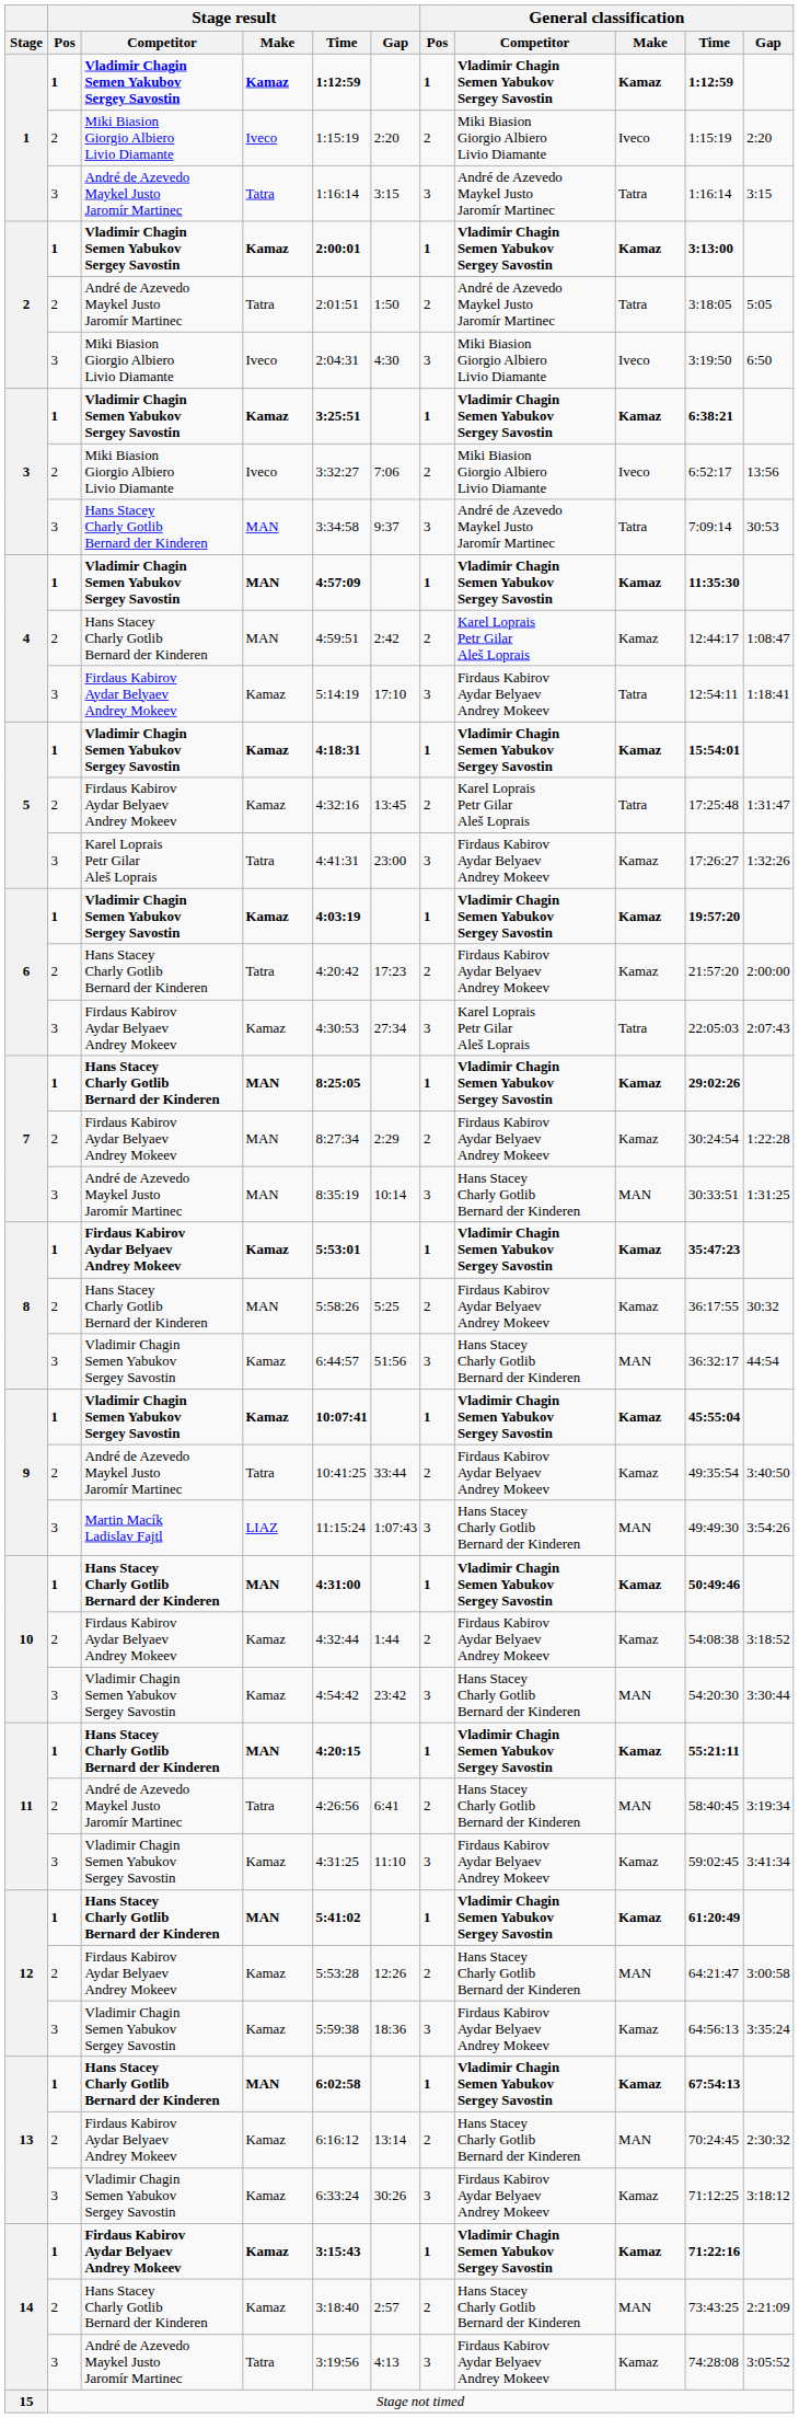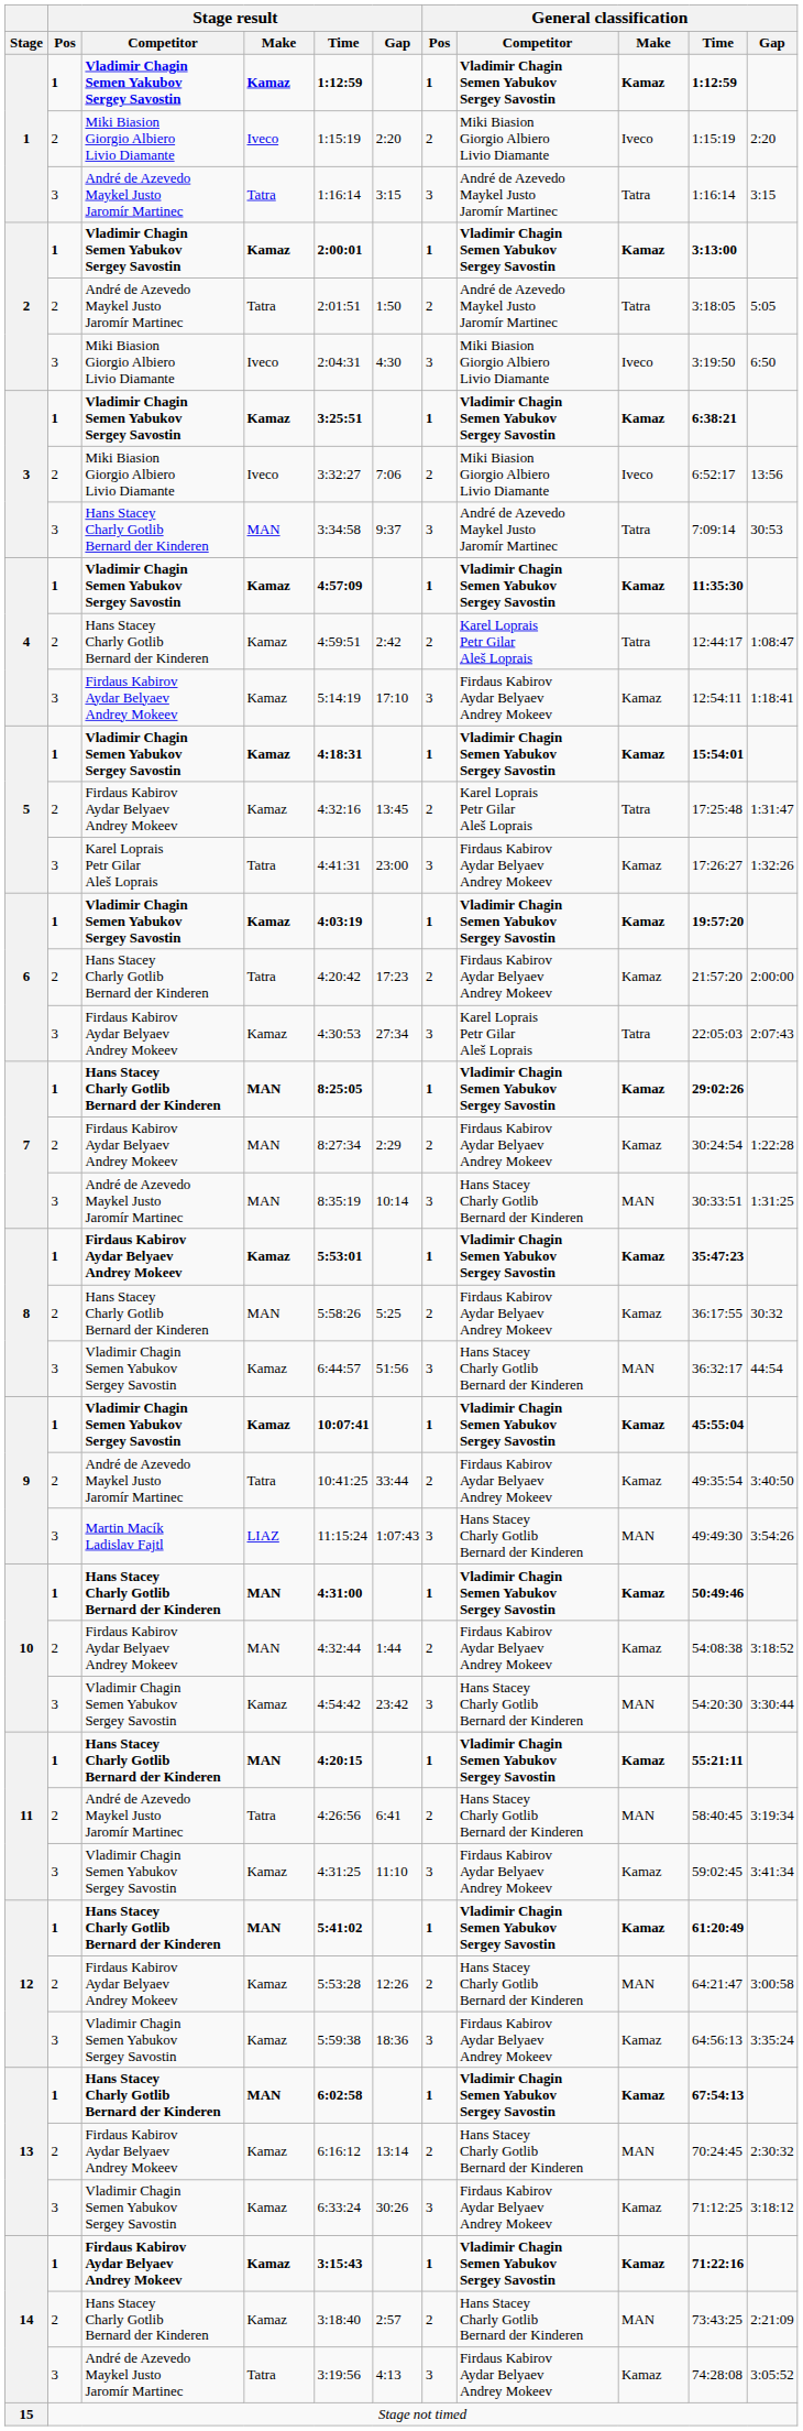 <table class="wikitable" style="font-size:97%;">
 <tr>
 <th></th>
 <th colspan=5><big>Stage result </big></th>
 <th colspan=5><big>General classification</big></th>
 </tr>
 <tr>
 <th width="40px">Stage</th>
 <th width="30px">Pos</th>
 <th width="170px">Competitor</th>
 <th width="70px">Make</th>
 <th width="40px">Time</th>
 <th width="40px">Gap</th>
 <th width="30px">Pos</th>
 <th width="170px">Competitor</th>
 <th width="70px">Make</th>
 <th width="40px">Time</th>
 <th width="40px">Gap</th>
 </tr>
 <tr>
 <th rowspan=3>1</th>
 <td><strong>1</strong></td>
 <td><strong> <a href='#'>Vladimir Chagin</a><br>  <a href='#'>Semen Yakubov</a><br> <a href='#'>Sergey Savostin</a></strong></td>
 <td><strong><a href='#'>Kamaz</a></strong></td>
 <td><strong>1:12:59</strong></td>
 <td></td>
 <td><strong>1</strong></td>
 <td><strong> Vladimir Chagin<br>  Semen Yabukov<br> Sergey Savostin</strong></td>
 <td><strong>Kamaz</strong></td>
 <td><strong>1:12:59</strong></td>
 <td></td>
 </tr>
 <tr>
 <td>2</td>
 <td> <a href='#'>Miki Biasion</a><br>  <a href='#'>Giorgio Albiero</a><br> <a href='#'>Livio Diamante</a></td>
 <td><a href='#'>Iveco</a></td>
 <td>1:15:19</td>
 <td>2:20</td>
 <td>2</td>
 <td> Miki Biasion<br>  Giorgio Albiero<br> Livio Diamante</td>
 <td>Iveco</td>
 <td>1:15:19</td>
 <td>2:20</td>
 </tr>
 <tr>
 <td>3</td>
 <td> <a href='#'>André de Azevedo</a> <br> <a href='#'>Maykel Justo</a><br> <a href='#'>Jaromír Martinec</a></td>
 <td><a href='#'>Tatra</a></td>
 <td>1:16:14</td>
 <td>3:15</td>
 <td>3</td>
 <td> André de Azevedo <br> Maykel Justo<br> Jaromír Martinec</td>
 <td>Tatra</td>
 <td>1:16:14</td>
 <td>3:15</td>
 </tr>
 <tr>
 <th rowspan=3>2</th>
 <td><strong>1</strong></td>
 <td><strong> Vladimir Chagin<br>  Semen Yabukov<br> Sergey Savostin</strong></td>
 <td><strong>Kamaz</strong></td>
 <td><strong>2:00:01</strong></td>
 <td></td>
 <td><strong>1</strong></td>
 <td><strong> Vladimir Chagin<br>  Semen Yabukov<br> Sergey Savostin</strong></td>
 <td><strong>Kamaz</strong></td>
 <td><strong>3:13:00</strong></td>
 <td></td>
 </tr>
 <tr>
 <td>2</td>
 <td> André de Azevedo <br> Maykel Justo<br> Jaromír Martinec</td>
 <td>Tatra</td>
 <td>2:01:51</td>
 <td>1:50</td>
 <td>2</td>
 <td> André de Azevedo <br> Maykel Justo<br> Jaromír Martinec</td>
 <td>Tatra</td>
 <td>3:18:05</td>
 <td>5:05</td>
 </tr>
 <tr>
 <td>3</td>
 <td> Miki Biasion<br>  Giorgio Albiero<br> Livio Diamante</td>
 <td>Iveco</td>
 <td>2:04:31</td>
 <td>4:30</td>
 <td>3</td>
 <td> Miki Biasion<br>  Giorgio Albiero<br> Livio Diamante</td>
 <td>Iveco</td>
 <td>3:19:50</td>
 <td>6:50</td>
 </tr>
 <tr>
 <th rowspan=3>3</th>
 <td><strong>1</strong></td>
 <td><strong> Vladimir Chagin<br>  Semen Yabukov<br> Sergey Savostin</strong></td>
 <td><strong>Kamaz</strong></td>
 <td><strong>3:25:51</strong></td>
 <td></td>
 <td><strong>1</strong></td>
 <td><strong> Vladimir Chagin<br>  Semen Yabukov<br> Sergey Savostin</strong></td>
 <td><strong>Kamaz</strong></td>
 <td><strong>6:38:21</strong></td>
 <td></td>
 </tr>
 <tr>
 <td>2</td>
 <td> Miki Biasion<br>  Giorgio Albiero<br> Livio Diamante</td>
 <td>Iveco</td>
 <td>3:32:27</td>
 <td>7:06</td>
 <td>2</td>
 <td> Miki Biasion<br>  Giorgio Albiero<br> Livio Diamante</td>
 <td>Iveco</td>
 <td>6:52:17</td>
 <td>13:56</td>
 </tr>
 <tr>
 <td>3</td>
 <td> <a href='#'>Hans Stacey</a><br>  <a href='#'>Charly Gotlib</a><br> <a href='#'>Bernard der Kinderen</a></td>
 <td><a href='#'>MAN</a></td>
 <td>3:34:58</td>
 <td>9:37</td>
 <td>3</td>
 <td> André de Azevedo <br> Maykel Justo<br> Jaromír Martinec</td>
 <td>Tatra</td>
 <td>7:09:14</td>
 <td>30:53</td>
 </tr>
 <tr>
 <th rowspan=3>4</th>
 <td><strong>1</strong></td>
 <td><strong> Vladimir Chagin<br>  Semen Yabukov<br> Sergey Savostin</strong></td>
-<td><strong>MAN</strong></td>
+<td><strong>Kamaz</strong></td>
 <td><strong>4:57:09</strong></td>
 <td></td>
 <td><strong>1</strong></td>
 <td><strong> Vladimir Chagin<br>  Semen Yabukov<br> Sergey Savostin</strong></td>
 <td><strong>Kamaz</strong></td>
 <td><strong>11:35:30</strong></td>
 <td></td>
 </tr>
 <tr>
 <td>2</td>
 <td> Hans Stacey<br>  Charly Gotlib<br> Bernard der Kinderen</td>
-<td>MAN</td>
+<td>Kamaz</td>
 <td>4:59:51</td>
 <td>2:42</td>
 <td>2</td>
 <td> <a href='#'>Karel Loprais</a><br>  <a href='#'>Petr Gilar</a><br> <a href='#'>Aleš Loprais</a></td>
-<td>Kamaz</td>
+<td>Tatra</td>
 <td>12:44:17</td>
 <td>1:08:47</td>
 </tr>
 <tr>
 <td>3</td>
 <td> <a href='#'>Firdaus Kabirov</a><br>  <a href='#'>Aydar Belyaev</a><br> <a href='#'>Andrey Mokeev</a></td>
 <td>Kamaz</td>
 <td>5:14:19</td>
 <td>17:10</td>
 <td>3</td>
 <td> Firdaus Kabirov<br>  Aydar Belyaev<br> Andrey Mokeev</td>
-<td>Tatra</td>
+<td>Kamaz</td>
 <td>12:54:11</td>
 <td>1:18:41</td>
 </tr>
 <tr>
 <th rowspan=3>5</th>
 <td><strong>1</strong></td>
 <td><strong> Vladimir Chagin<br>  Semen Yabukov<br> Sergey Savostin</strong></td>
 <td><strong>Kamaz</strong></td>
 <td><strong>4:18:31</strong></td>
 <td></td>
 <td><strong>1</strong></td>
 <td><strong> Vladimir Chagin<br>  Semen Yabukov<br> Sergey Savostin</strong></td>
 <td><strong>Kamaz</strong></td>
 <td><strong>15:54:01</strong></td>
 <td></td>
 </tr>
 <tr>
 <td>2</td>
 <td> Firdaus Kabirov<br>  Aydar Belyaev<br> Andrey Mokeev</td>
 <td>Kamaz</td>
 <td>4:32:16</td>
 <td>13:45</td>
 <td>2</td>
 <td> Karel Loprais<br>  Petr Gilar<br> Aleš Loprais</td>
 <td>Tatra</td>
 <td>17:25:48</td>
 <td>1:31:47</td>
 </tr>
 <tr>
 <td>3</td>
 <td> Karel Loprais<br>  Petr Gilar<br> Aleš Loprais</td>
 <td>Tatra</td>
 <td>4:41:31</td>
 <td>23:00</td>
 <td>3</td>
 <td> Firdaus Kabirov<br>  Aydar Belyaev<br> Andrey Mokeev</td>
 <td>Kamaz</td>
 <td>17:26:27</td>
 <td>1:32:26</td>
 </tr>
 <tr>
 <th rowspan=3>6</th>
 <td><strong>1</strong></td>
 <td><strong> Vladimir Chagin<br>  Semen Yabukov<br> Sergey Savostin</strong></td>
 <td><strong>Kamaz</strong></td>
 <td><strong>4:03:19</strong></td>
 <td></td>
 <td><strong>1</strong></td>
 <td><strong> Vladimir Chagin<br>  Semen Yabukov<br> Sergey Savostin</strong></td>
 <td><strong>Kamaz</strong></td>
 <td><strong>19:57:20</strong></td>
 <td></td>
 </tr>
 <tr>
 <td>2</td>
 <td> Hans Stacey<br>  Charly Gotlib<br> Bernard der Kinderen</td>
 <td>Tatra</td>
 <td>4:20:42</td>
 <td>17:23</td>
 <td>2</td>
 <td> Firdaus Kabirov<br>  Aydar Belyaev<br> Andrey Mokeev</td>
 <td>Kamaz</td>
 <td>21:57:20</td>
 <td>2:00:00</td>
 </tr>
 <tr>
 <td>3</td>
 <td> Firdaus Kabirov<br>  Aydar Belyaev<br> Andrey Mokeev</td>
 <td>Kamaz</td>
 <td>4:30:53</td>
 <td>27:34</td>
 <td>3</td>
 <td> Karel Loprais<br>  Petr Gilar<br> Aleš Loprais</td>
 <td>Tatra</td>
 <td>22:05:03</td>
 <td>2:07:43</td>
 </tr>
 <tr>
 <th rowspan=3>7</th>
 <td><strong>1</strong></td>
 <td><strong> Hans Stacey<br>  Charly Gotlib<br> Bernard der Kinderen</strong></td>
 <td><strong>MAN</strong></td>
 <td><strong>8:25:05</strong></td>
 <td></td>
 <td><strong>1</strong></td>
 <td><strong> Vladimir Chagin<br>  Semen Yabukov<br> Sergey Savostin</strong></td>
 <td><strong>Kamaz</strong></td>
 <td><strong>29:02:26</strong></td>
 <td></td>
 </tr>
 <tr>
 <td>2</td>
 <td> Firdaus Kabirov<br>  Aydar Belyaev<br> Andrey Mokeev</td>
 <td>MAN</td>
 <td>8:27:34</td>
 <td>2:29</td>
 <td>2</td>
 <td> Firdaus Kabirov<br>  Aydar Belyaev<br> Andrey Mokeev</td>
 <td>Kamaz</td>
 <td>30:24:54</td>
 <td>1:22:28</td>
 </tr>
 <tr>
 <td>3</td>
 <td> André de Azevedo <br> Maykel Justo<br> Jaromír Martinec</td>
 <td>MAN</td>
 <td>8:35:19</td>
 <td>10:14</td>
 <td>3</td>
 <td> Hans Stacey<br>  Charly Gotlib<br> Bernard der Kinderen</td>
 <td>MAN</td>
 <td>30:33:51</td>
 <td>1:31:25</td>
 </tr>
 <tr>
 <th rowspan=3>8</th>
 <td><strong>1</strong></td>
 <td><strong> Firdaus Kabirov<br>  Aydar Belyaev<br> Andrey Mokeev</strong></td>
 <td><strong>Kamaz</strong></td>
 <td><strong>5:53:01</strong></td>
 <td></td>
 <td><strong>1</strong></td>
 <td><strong> Vladimir Chagin<br>  Semen Yabukov<br> Sergey Savostin</strong></td>
 <td><strong>Kamaz</strong></td>
 <td><strong>35:47:23</strong></td>
 <td></td>
 </tr>
 <tr>
 <td>2</td>
 <td> Hans Stacey<br>  Charly Gotlib<br> Bernard der Kinderen</td>
 <td>MAN</td>
 <td>5:58:26</td>
 <td>5:25</td>
 <td>2</td>
 <td> Firdaus Kabirov<br>  Aydar Belyaev<br> Andrey Mokeev</td>
 <td>Kamaz</td>
 <td>36:17:55</td>
 <td>30:32</td>
 </tr>
 <tr>
 <td>3</td>
 <td> Vladimir Chagin<br>  Semen Yabukov<br> Sergey Savostin</td>
 <td>Kamaz</td>
 <td>6:44:57</td>
 <td>51:56</td>
 <td>3</td>
 <td> Hans Stacey<br>  Charly Gotlib<br> Bernard der Kinderen</td>
 <td>MAN</td>
 <td>36:32:17</td>
 <td>44:54</td>
 </tr>
 <tr>
 <th rowspan=3>9</th>
 <td><strong>1</strong></td>
 <td><strong> Vladimir Chagin<br>  Semen Yabukov<br> Sergey Savostin</strong></td>
 <td><strong>Kamaz</strong></td>
 <td><strong>10:07:41</strong></td>
 <td></td>
 <td><strong>1</strong></td>
 <td><strong> Vladimir Chagin<br>  Semen Yabukov<br> Sergey Savostin</strong></td>
 <td><strong>Kamaz</strong></td>
 <td><strong>45:55:04</strong></td>
 <td></td>
 </tr>
 <tr>
 <td>2</td>
 <td> André de Azevedo <br> Maykel Justo<br> Jaromír Martinec</td>
 <td>Tatra</td>
 <td>10:41:25</td>
 <td>33:44</td>
 <td>2</td>
 <td> Firdaus Kabirov<br>  Aydar Belyaev<br> Andrey Mokeev</td>
 <td>Kamaz</td>
 <td>49:35:54</td>
 <td>3:40:50</td>
 </tr>
 <tr>
 <td>3</td>
 <td> <a href='#'>Martin Macík</a><br>  <a href='#'>Ladislav Fajtl</a></td>
 <td><a href='#'>LIAZ</a></td>
 <td>11:15:24</td>
 <td>1:07:43</td>
 <td>3</td>
 <td> Hans Stacey<br>  Charly Gotlib<br> Bernard der Kinderen</td>
 <td>MAN</td>
 <td>49:49:30</td>
 <td>3:54:26</td>
 </tr>
 <tr>
 <th rowspan=3>10</th>
 <td><strong>1</strong></td>
 <td><strong> Hans Stacey<br>  Charly Gotlib<br> Bernard der Kinderen</strong></td>
 <td><strong>MAN</strong></td>
 <td><strong>4:31:00</strong></td>
 <td></td>
 <td><strong>1</strong></td>
 <td><strong> Vladimir Chagin<br>  Semen Yabukov<br> Sergey Savostin</strong></td>
 <td><strong>Kamaz</strong></td>
 <td><strong>50:49:46</strong></td>
 <td></td>
 </tr>
 <tr>
 <td>2</td>
 <td> Firdaus Kabirov<br>  Aydar Belyaev<br> Andrey Mokeev</td>
-<td>Kamaz</td>
+<td>MAN</td>
 <td>4:32:44</td>
 <td>1:44</td>
 <td>2</td>
 <td> Firdaus Kabirov<br>  Aydar Belyaev<br> Andrey Mokeev</td>
 <td>Kamaz</td>
 <td>54:08:38</td>
 <td>3:18:52</td>
 </tr>
 <tr>
 <td>3</td>
 <td> Vladimir Chagin<br>  Semen Yabukov<br> Sergey Savostin</td>
 <td>Kamaz</td>
 <td>4:54:42</td>
 <td>23:42</td>
 <td>3</td>
 <td> Hans Stacey<br>  Charly Gotlib<br> Bernard der Kinderen</td>
 <td>MAN</td>
 <td>54:20:30</td>
 <td>3:30:44</td>
 </tr>
 <tr>
 <th rowspan=3>11</th>
 <td><strong>1</strong></td>
 <td><strong> Hans Stacey<br>  Charly Gotlib<br> Bernard der Kinderen</strong></td>
 <td><strong>MAN</strong></td>
 <td><strong>4:20:15</strong></td>
 <td></td>
 <td><strong>1</strong></td>
 <td><strong> Vladimir Chagin<br>  Semen Yabukov<br> Sergey Savostin</strong></td>
 <td><strong>Kamaz</strong></td>
 <td><strong>55:21:11</strong></td>
 <td></td>
 </tr>
 <tr>
 <td>2</td>
 <td> André de Azevedo <br> Maykel Justo<br> Jaromír Martinec</td>
 <td>Tatra</td>
 <td>4:26:56</td>
 <td>6:41</td>
 <td>2</td>
 <td> Hans Stacey<br>  Charly Gotlib<br> Bernard der Kinderen</td>
 <td>MAN</td>
 <td>58:40:45</td>
 <td>3:19:34</td>
 </tr>
 <tr>
 <td>3</td>
 <td> Vladimir Chagin<br>  Semen Yabukov<br> Sergey Savostin</td>
 <td>Kamaz</td>
 <td>4:31:25</td>
 <td>11:10</td>
 <td>3</td>
 <td> Firdaus Kabirov<br>  Aydar Belyaev<br> Andrey Mokeev</td>
 <td>Kamaz</td>
 <td>59:02:45</td>
 <td>3:41:34</td>
 </tr>
 <tr>
 <th rowspan=3>12</th>
 <td><strong>1</strong></td>
 <td><strong> Hans Stacey<br>  Charly Gotlib<br> Bernard der Kinderen</strong></td>
 <td><strong>MAN</strong></td>
 <td><strong>5:41:02</strong></td>
 <td></td>
 <td><strong>1</strong></td>
 <td><strong> Vladimir Chagin<br>  Semen Yabukov<br> Sergey Savostin</strong></td>
 <td><strong>Kamaz</strong></td>
 <td><strong>61:20:49</strong></td>
 <td></td>
 </tr>
 <tr>
 <td>2</td>
 <td> Firdaus Kabirov<br>  Aydar Belyaev<br> Andrey Mokeev</td>
 <td>Kamaz</td>
 <td>5:53:28</td>
 <td>12:26</td>
 <td>2</td>
 <td> Hans Stacey<br>  Charly Gotlib<br> Bernard der Kinderen</td>
 <td>MAN</td>
 <td>64:21:47</td>
 <td>3:00:58</td>
 </tr>
 <tr>
 <td>3</td>
 <td> Vladimir Chagin<br>  Semen Yabukov<br> Sergey Savostin</td>
 <td>Kamaz</td>
 <td>5:59:38</td>
 <td>18:36</td>
 <td>3</td>
 <td> Firdaus Kabirov<br>  Aydar Belyaev<br> Andrey Mokeev</td>
 <td>Kamaz</td>
 <td>64:56:13</td>
 <td>3:35:24</td>
 </tr>
 <tr>
 <th rowspan=3>13</th>
 <td><strong>1</strong></td>
 <td><strong> Hans Stacey<br>  Charly Gotlib<br> Bernard der Kinderen</strong></td>
 <td><strong>MAN</strong></td>
 <td><strong>6:02:58</strong></td>
 <td></td>
 <td><strong>1</strong></td>
 <td><strong> Vladimir Chagin<br>  Semen Yabukov<br> Sergey Savostin</strong></td>
 <td><strong>Kamaz</strong></td>
 <td><strong>67:54:13</strong></td>
 <td></td>
 </tr>
 <tr>
 <td>2</td>
 <td> Firdaus Kabirov<br>  Aydar Belyaev<br> Andrey Mokeev</td>
 <td>Kamaz</td>
 <td>6:16:12</td>
 <td>13:14</td>
 <td>2</td>
 <td> Hans Stacey<br>  Charly Gotlib<br> Bernard der Kinderen</td>
 <td>MAN</td>
 <td>70:24:45</td>
 <td>2:30:32</td>
 </tr>
 <tr>
 <td>3</td>
 <td> Vladimir Chagin<br>  Semen Yabukov<br> Sergey Savostin</td>
 <td>Kamaz</td>
 <td>6:33:24</td>
 <td>30:26</td>
 <td>3</td>
 <td> Firdaus Kabirov<br>  Aydar Belyaev<br> Andrey Mokeev</td>
 <td>Kamaz</td>
 <td>71:12:25</td>
 <td>3:18:12</td>
 </tr>
 <tr>
 <th rowspan=3>14</th>
 <td><strong>1</strong></td>
 <td><strong> Firdaus Kabirov<br>  Aydar Belyaev<br> Andrey Mokeev</strong></td>
 <td><strong>Kamaz</strong></td>
 <td><strong>3:15:43</strong></td>
 <td></td>
 <td><strong>1</strong></td>
 <td><strong> Vladimir Chagin<br>  Semen Yabukov<br> Sergey Savostin</strong></td>
 <td><strong>Kamaz</strong></td>
 <td><strong>71:22:16</strong></td>
 <td></td>
 </tr>
 <tr>
 <td>2</td>
 <td> Hans Stacey<br>  Charly Gotlib<br> Bernard der Kinderen</td>
 <td>Kamaz</td>
 <td>3:18:40</td>
 <td>2:57</td>
 <td>2</td>
 <td> Hans Stacey<br>  Charly Gotlib<br> Bernard der Kinderen</td>
 <td>MAN</td>
 <td>73:43:25</td>
 <td>2:21:09</td>
 </tr>
 <tr>
 <td>3</td>
 <td> André de Azevedo <br> Maykel Justo<br> Jaromír Martinec</td>
 <td>Tatra</td>
 <td>3:19:56</td>
 <td>4:13</td>
 <td>3</td>
 <td> Firdaus Kabirov<br>  Aydar Belyaev<br> Andrey Mokeev</td>
 <td>Kamaz</td>
 <td>74:28:08</td>
 <td>3:05:52</td>
 </tr>
 <tr>
 <th>15</th>
 <td colspan=10 align=center><em>Stage not timed</em></td>
 </tr>
 </table>
